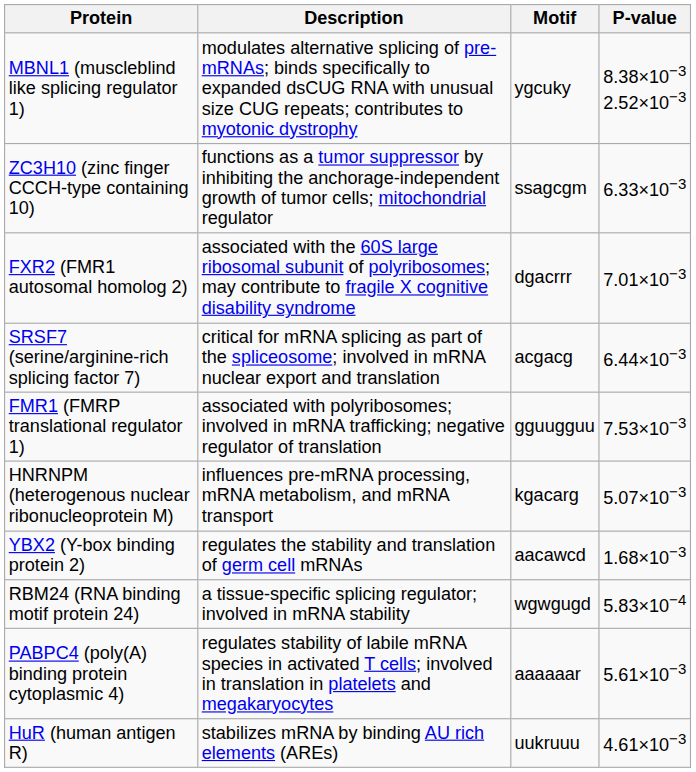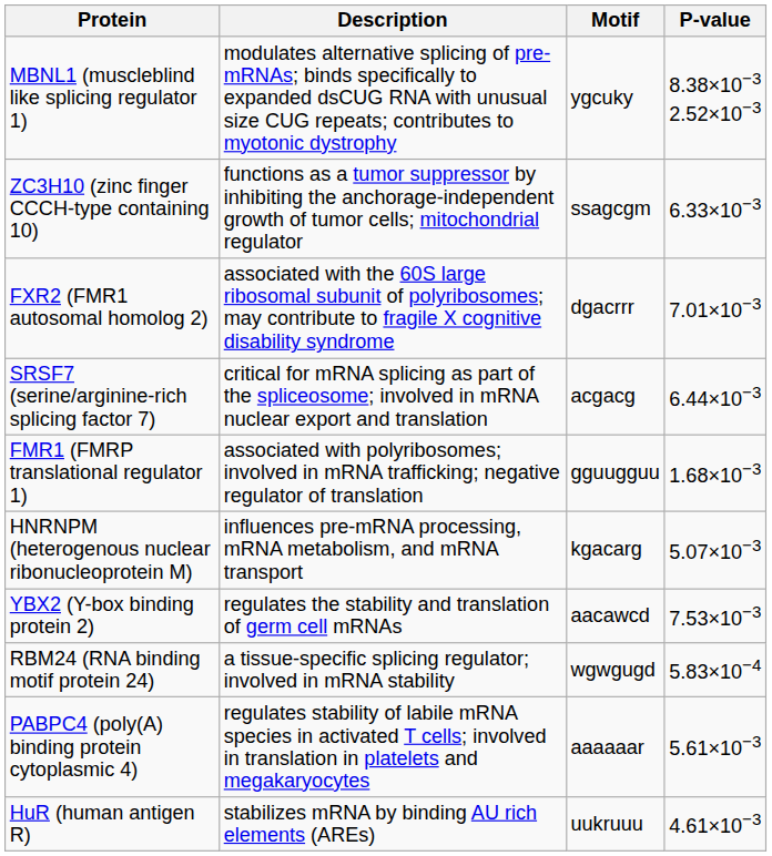 <table class="wikitable">
 <tr>
 <th>Protein</th>
 <th>Description</th>
 <th>Motif</th>
 <th>P-value</th>
 </tr>
 <tr>
 <td><a href='#'>MBNL1</a> (muscleblind like splicing regulator 1)</td>
 <td>modulates alternative splicing of <a href='#'>pre-mRNAs</a>; binds specifically to expanded dsCUG RNA with unusual size CUG repeats; contributes to <a href='#'>myotonic dystrophy</a></td>
 <td>ygcuky</td>
 <td>8.38×10<sup>−3</sup><br>2.52×10<sup>−3</sup></td>
 </tr>
 <tr>
 <td><a href='#'>ZC3H10</a> (zinc finger CCCH-type containing 10)</td>
 <td>functions as a <a href='#'>tumor suppressor</a> by inhibiting the anchorage-independent growth of tumor cells; <a href='#'>mitochondrial</a> regulator</td>
 <td>ssagcgm</td>
 <td>6.33×10<sup>−3</sup></td>
 </tr>
 <tr>
 <td><a href='#'>FXR2</a> (FMR1 autosomal homolog 2)</td>
 <td>associated with the <a href='#'>60S large ribosomal subunit</a> of <a href='#'>polyribosomes</a>; may contribute to <a href='#'>fragile X cognitive disability syndrome</a></td>
 <td>dgacrrr</td>
 <td>7.01×10<sup>−3</sup></td>
 </tr>
 <tr>
 <td><a href='#'>SRSF7</a> (serine/arginine-rich splicing factor 7)</td>
 <td>critical for mRNA splicing as part of the <a href='#'>spliceosome</a>; involved in mRNA nuclear export and translation</td>
 <td>acgacg</td>
 <td>6.44×10<sup>−3</sup></td>
 </tr>
 <tr>
 <td><a href='#'>FMR1</a> (FMRP translational regulator 1)</td>
 <td>associated with polyribosomes; involved in mRNA trafficking; negative regulator of translation</td>
 <td>gguugguu</td>
-<td>7.53×10<sup>−3</sup></td>
+<td>1.68×10<sup>−3</sup></td>
 </tr>
 <tr>
 <td>HNRNPM (heterogenous nuclear ribonucleoprotein  M)</td>
 <td>influences pre-mRNA processing, mRNA metabolism, and mRNA transport</td>
 <td>kgacarg</td>
 <td>5.07×10<sup>−3</sup></td>
 </tr>
 <tr>
 <td><a href='#'>YBX2</a> (Y-box binding protein 2)</td>
 <td>regulates the stability and translation of <a href='#'>germ cell</a> mRNAs</td>
 <td>aacawcd</td>
-<td>1.68×10<sup>−3</sup></td>
+<td>7.53×10<sup>−3</sup></td>
 </tr>
 <tr>
 <td>RBM24 (RNA binding motif protein 24)</td>
 <td>a tissue-specific splicing regulator; involved in mRNA stability</td>
 <td>wgwgugd</td>
 <td>5.83×10<sup>−4</sup></td>
 </tr>
 <tr>
 <td><a href='#'>PABPC4</a> (poly(A) binding protein cytoplasmic 4)</td>
 <td>regulates stability of labile mRNA species in activated <a href='#'>T cells</a>; involved in translation in <a href='#'>platelets</a> and <a href='#'>megakaryocytes</a></td>
 <td>aaaaaar</td>
 <td>5.61×10<sup>−3</sup></td>
 </tr>
 <tr>
 <td><a href='#'>HuR</a> (human antigen R)</td>
 <td>stabilizes mRNA by binding <a href='#'>AU rich elements</a> (AREs)</td>
 <td>uukruuu</td>
 <td>4.61×10<sup>−3</sup></td>
 </tr>
 </table>
